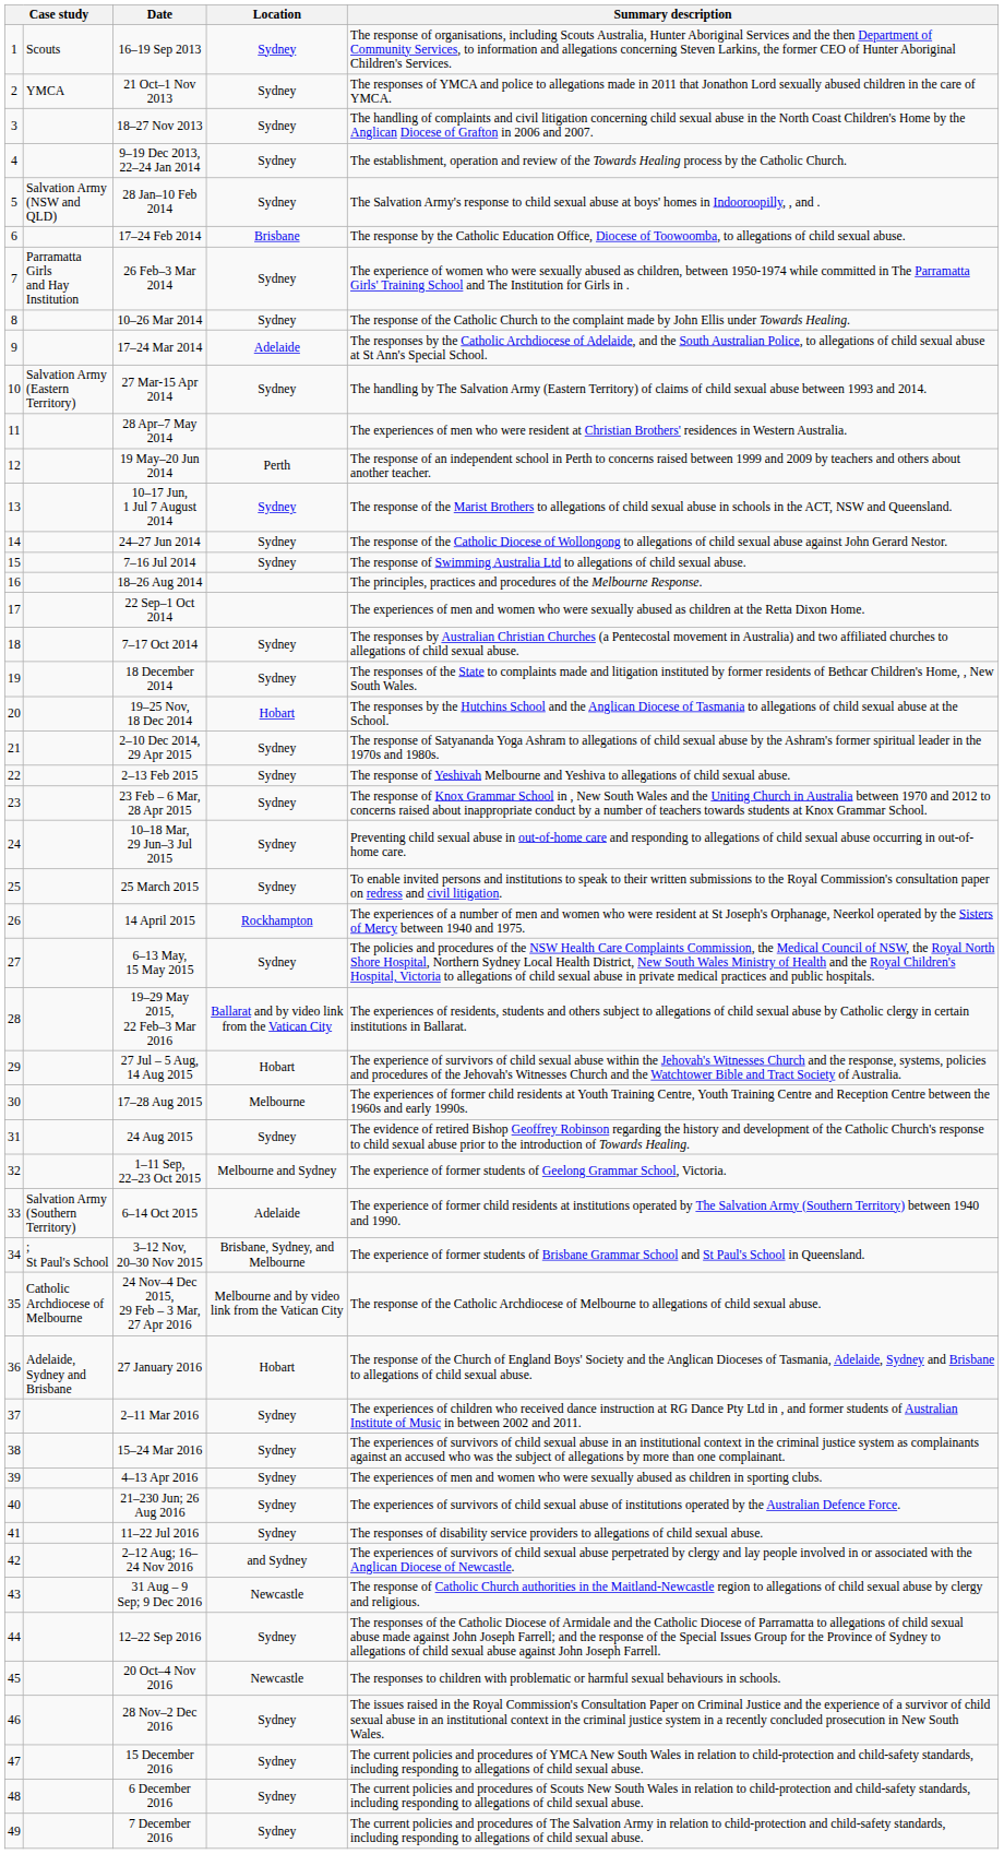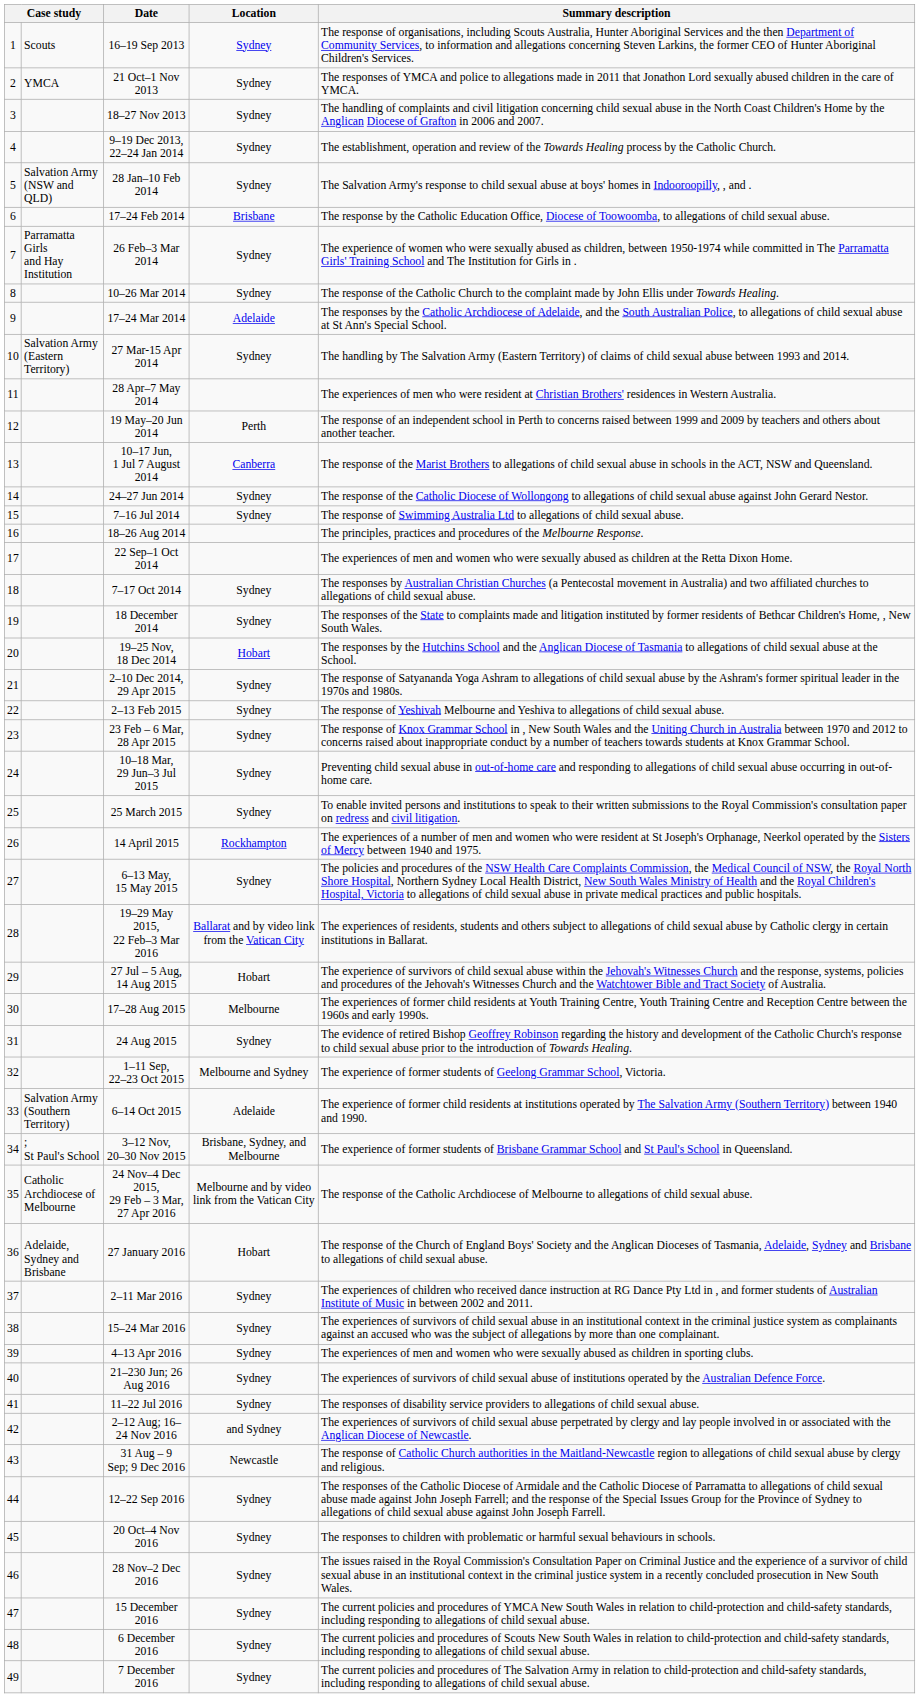 <table class="wikitable collapsible collapsed">
 <tr>
 <th colspan=2>Case study</th>
 <th>Date</th>
 <th>Location</th>
 <th>Summary description</th>
 </tr>
 <tr>
 <td align=center>1</td>
 <td>Scouts</td>
 <td align=center>16–19 Sep 2013</td>
 <td align=center><a href='#'>Sydney</a></td>
 <td>The response of organisations, including Scouts Australia, Hunter Aboriginal Services and the then <a href='#'>Department of Community Services</a>, to information and allegations concerning Steven Larkins, the former CEO of Hunter Aboriginal Children's Services.</td>
 </tr>
 <tr>
 <td align=center>2</td>
 <td>YMCA</td>
 <td align=center>21 Oct–1 Nov 2013</td>
 <td align=center>Sydney</td>
 <td>The responses of YMCA and police to allegations made in 2011 that Jonathon Lord sexually abused children in the care of YMCA.</td>
 </tr>
 <tr>
 <td align=center>3</td>
 <td></td>
 <td align=center>18–27 Nov 2013</td>
 <td align=center>Sydney</td>
 <td>The handling of complaints and civil litigation concerning child sexual abuse in the North Coast Children's Home by the <a href='#'>Anglican</a> <a href='#'>Diocese of Grafton</a> in 2006 and 2007.</td>
 </tr>
 <tr>
 <td align=center>4</td>
 <td></td>
 <td align=center>9–19 Dec 2013,<br>22–24 Jan 2014</td>
 <td align=center>Sydney</td>
 <td>The establishment, operation and review of the <em>Towards Healing</em> process by the Catholic Church.</td>
 </tr>
 <tr>
 <td align=center>5</td>
 <td>Salvation Army<br>(NSW and QLD)</td>
 <td align=center>28 Jan–10 Feb 2014</td>
 <td align=center>Sydney</td>
 <td>The Salvation Army's response to child sexual abuse at boys' homes in <a href='#'>Indooroopilly</a>, ,  and .</td>
 </tr>
 <tr>
 <td align=center>6</td>
 <td></td>
 <td align=center>17–24 Feb 2014</td>
 <td align=center><a href='#'>Brisbane</a></td>
 <td>The response by the Catholic Education Office, <a href='#'>Diocese of Toowoomba</a>, to allegations of child sexual abuse.</td>
 </tr>
 <tr>
 <td align=center>7</td>
 <td>Parramatta Girls<br>and Hay Institution</td>
 <td align=center>26 Feb–3 Mar 2014</td>
 <td align=center>Sydney</td>
 <td>The experience of women who were sexually abused as children, between 1950-1974 while committed in The <a href='#'>Parramatta Girls' Training School</a> and The Institution for Girls in .</td>
 </tr>
 <tr>
 <td align=center>8</td>
 <td></td>
 <td align=center>10–26 Mar 2014</td>
 <td align=center>Sydney</td>
 <td>The response of the Catholic Church to the complaint made by John Ellis under <em>Towards Healing</em>.</td>
 </tr>
 <tr>
 <td align=center>9</td>
 <td></td>
 <td align=center>17–24 Mar 2014</td>
 <td align=center><a href='#'>Adelaide</a></td>
 <td>The responses by the <a href='#'>Catholic Archdiocese of Adelaide</a>, and the <a href='#'>South Australian Police</a>, to allegations of child sexual abuse at St Ann's Special School.</td>
 </tr>
 <tr>
 <td align=center>10</td>
 <td>Salvation Army<br>(Eastern Territory)</td>
 <td align=center>27 Mar-15 Apr 2014</td>
 <td align=center>Sydney</td>
 <td>The handling by The Salvation Army (Eastern Territory) of claims of child sexual abuse between 1993 and 2014.</td>
 </tr>
 <tr>
 <td align=center>11</td>
 <td></td>
 <td align=center>28 Apr–7 May 2014</td>
 <td align=center></td>
 <td>The experiences of men who were resident at <a href='#'>Christian Brothers'</a> residences in Western Australia.</td>
 </tr>
 <tr>
 <td align=center>12</td>
 <td></td>
 <td align=center>19 May–20 Jun 2014</td>
 <td align=center>Perth</td>
 <td>The response of an independent school in Perth to concerns raised between 1999 and 2009 by teachers and others about another teacher.</td>
 </tr>
 <tr>
 <td align=center>13</td>
 <td></td>
 <td align=center>10–17 Jun,<br>1 Jul 7 August 2014</td>
-<td align=center><a href='#'>Sydney</a></td>
+<td align=center><a href='#'>Canberra</a></td>
 <td>The response of the <a href='#'>Marist Brothers</a> to allegations of child sexual abuse in schools in the ACT, NSW and Queensland.</td>
 </tr>
 <tr>
 <td align=center>14</td>
 <td></td>
 <td align=center>24–27 Jun 2014</td>
 <td align=center>Sydney</td>
 <td>The response of the <a href='#'>Catholic Diocese of Wollongong</a> to allegations of child sexual abuse against John Gerard Nestor.</td>
 </tr>
 <tr>
 <td align=center>15</td>
 <td></td>
 <td align=center>7–16 Jul 2014</td>
 <td align=center>Sydney</td>
 <td>The response of <a href='#'>Swimming Australia Ltd</a> to allegations of child sexual abuse.</td>
 </tr>
 <tr>
 <td align=center>16</td>
 <td></td>
 <td align=center>18–26 Aug 2014</td>
 <td align=center></td>
 <td>The principles, practices and procedures of the <em>Melbourne Response</em>.</td>
 </tr>
 <tr>
 <td align=center>17</td>
 <td></td>
 <td align=center>22 Sep–1 Oct 2014</td>
 <td align=center></td>
 <td>The experiences of men and women who were sexually abused as children at the Retta Dixon Home.</td>
 </tr>
 <tr>
 <td align=center>18</td>
 <td></td>
 <td align=center>7–17 Oct 2014</td>
 <td align=center>Sydney</td>
 <td>The responses by <a href='#'>Australian Christian Churches</a> (a Pentecostal movement in Australia) and two affiliated churches to allegations of child sexual abuse.</td>
 </tr>
 <tr>
 <td align=center>19</td>
 <td></td>
 <td align=center>18 December 2014</td>
 <td align=center>Sydney</td>
 <td>The responses of the <a href='#'>State</a> to complaints made and litigation instituted by former residents of Bethcar Children's Home, , New South Wales.</td>
 </tr>
 <tr>
 <td align=center>20</td>
 <td></td>
 <td align=center>19–25 Nov,<br>18 Dec 2014</td>
 <td align=center><a href='#'>Hobart</a></td>
 <td>The responses by the <a href='#'>Hutchins School</a> and the <a href='#'>Anglican Diocese of Tasmania</a> to allegations of child sexual abuse at the School.</td>
 </tr>
 <tr>
 <td align=center>21</td>
 <td></td>
 <td align=center>2–10 Dec 2014,<br>29 Apr 2015</td>
 <td align=center>Sydney</td>
 <td>The response of Satyananda Yoga Ashram to allegations of child sexual abuse by the Ashram's former spiritual leader in the 1970s and 1980s.</td>
 </tr>
 <tr>
 <td align=center>22</td>
 <td></td>
 <td align=center>2–13 Feb 2015</td>
 <td align=center>Sydney</td>
 <td>The response of <a href='#'>Yeshivah</a> Melbourne and Yeshiva  to allegations of child sexual abuse.</td>
 </tr>
 <tr>
 <td align=center>23</td>
 <td></td>
 <td align=center>23 Feb – 6 Mar,<br>28 Apr 2015</td>
 <td align=center>Sydney</td>
 <td>The response of <a href='#'>Knox Grammar School</a> in , New South Wales and the <a href='#'>Uniting Church in Australia</a> between 1970 and 2012 to concerns raised about inappropriate conduct by a number of teachers towards students at Knox Grammar School.</td>
 </tr>
 <tr>
 <td align=center>24</td>
 <td></td>
 <td align=center>10–18 Mar,<br>29 Jun–3 Jul 2015</td>
 <td align=center>Sydney</td>
 <td>Preventing child sexual abuse in <a href='#'>out-of-home care</a> and responding to allegations of child sexual abuse occurring in out-of-home care.</td>
 </tr>
 <tr>
 <td align=center>25</td>
 <td></td>
 <td align=center>25 March 2015</td>
 <td align=center>Sydney</td>
 <td>To enable invited persons and institutions to speak to their written submissions to the Royal Commission's consultation paper on <a href='#'>redress</a> and <a href='#'>civil litigation</a>.</td>
 </tr>
 <tr>
 <td align=center>26</td>
 <td></td>
 <td align=center>14 April 2015</td>
 <td align=center><a href='#'>Rockhampton</a></td>
 <td>The experiences of a number of men and women who were resident at St Joseph's Orphanage, Neerkol operated by the <a href='#'>Sisters of Mercy</a> between 1940 and 1975.</td>
 </tr>
 <tr>
 <td align=center>27</td>
 <td></td>
 <td align=center>6–13 May,<br>15 May 2015</td>
 <td align=center>Sydney</td>
 <td>The policies and procedures of the <a href='#'>NSW Health Care Complaints Commission</a>, the <a href='#'>Medical Council of NSW</a>, the <a href='#'>Royal North Shore Hospital</a>, Northern Sydney Local Health District, <a href='#'>New South Wales Ministry of Health</a> and the <a href='#'>Royal Children's Hospital, Victoria</a> to allegations of child sexual abuse in private medical practices and public hospitals.</td>
 </tr>
 <tr>
 <td align=center>28</td>
 <td></td>
 <td align=center>19–29 May 2015,<br>22 Feb–3 Mar 2016</td>
 <td align=center><a href='#'>Ballarat</a> and by video link from the <a href='#'>Vatican City</a></td>
 <td>The experiences of residents, students and others subject to allegations of child sexual abuse by Catholic clergy in certain institutions in Ballarat.</td>
 </tr>
 <tr>
 <td align=center>29</td>
 <td></td>
 <td align=center>27 Jul – 5 Aug,<br>14 Aug 2015</td>
 <td align=center>Hobart</td>
 <td>The experience of survivors of child sexual abuse within the <a href='#'>Jehovah's Witnesses Church</a> and the response, systems, policies and procedures of the Jehovah's Witnesses Church and the <a href='#'>Watchtower Bible and Tract Society</a> of Australia.</td>
 </tr>
 <tr>
 <td align=center>30</td>
 <td></td>
 <td align=center>17–28 Aug 2015</td>
 <td align=center>Melbourne</td>
 <td>The experiences of former child residents at  Youth Training Centre,  Youth Training Centre and  Reception Centre between the 1960s and early 1990s.</td>
 </tr>
 <tr>
 <td align=center>31</td>
 <td></td>
 <td align=center>24 Aug 2015</td>
 <td align=center>Sydney</td>
 <td>The evidence of retired Bishop <a href='#'>Geoffrey Robinson</a> regarding the history and development of the Catholic Church's response to child sexual abuse prior to the introduction of <em>Towards Healing</em>.</td>
 </tr>
 <tr>
 <td align=center>32</td>
 <td></td>
 <td align=center>1–11 Sep,<br>22–23 Oct 2015</td>
 <td align=center>Melbourne and Sydney</td>
 <td>The experience of former students of <a href='#'>Geelong Grammar School</a>, Victoria.</td>
 </tr>
 <tr>
 <td align=center>33</td>
 <td>Salvation Army<br>(Southern Territory)</td>
 <td align=center>6–14 Oct 2015</td>
 <td align=center>Adelaide</td>
 <td>The experience of former child residents at institutions operated by <a href='#'>The Salvation Army (Southern Territory)</a> between 1940 and 1990.</td>
 </tr>
 <tr>
 <td align=center>34</td>
 <td>;<br>St Paul's School</td>
 <td align=center>3–12 Nov,<br>20–30 Nov 2015</td>
 <td align=center>Brisbane, Sydney, and Melbourne</td>
 <td>The experience of former students of <a href='#'>Brisbane Grammar School</a> and <a href='#'>St Paul's School</a> in Queensland.</td>
 </tr>
 <tr>
 <td align=center>35</td>
 <td>Catholic Archdiocese of<br>Melbourne</td>
 <td align=center>24 Nov–4 Dec 2015,<br> 29 Feb – 3 Mar,<br>27 Apr 2016</td>
 <td align=center>Melbourne and by video link from the Vatican City</td>
 <td>The response of the Catholic Archdiocese of Melbourne to allegations of child sexual abuse.</td>
 </tr>
 <tr>
 <td align=center>36</td>
 <td><br>Adelaide, Sydney and<br> Brisbane</td>
 <td align=center>27 January 2016</td>
 <td align=center>Hobart</td>
 <td>The response of the Church of England Boys' Society and the Anglican Dioceses of Tasmania, <a href='#'>Adelaide</a>, <a href='#'>Sydney</a> and <a href='#'>Brisbane</a> to allegations of child sexual abuse.</td>
 </tr>
 <tr>
 <td align=center>37</td>
 <td></td>
 <td align=center>2–11 Mar 2016</td>
 <td align=center>Sydney</td>
 <td>The experiences of children who received dance instruction at RG Dance Pty Ltd in , and former students of <a href='#'>Australian Institute of Music</a> in  between 2002 and 2011.</td>
 </tr>
 <tr>
 <td align=center>38</td>
 <td></td>
 <td align=center>15–24 Mar 2016</td>
 <td align=center>Sydney</td>
 <td>The experiences of survivors of child sexual abuse in an institutional context in the criminal justice system as complainants against an accused who was the subject of allegations by more than one complainant.</td>
 </tr>
 <tr>
 <td align=center>39</td>
 <td></td>
 <td align=center>4–13 Apr 2016</td>
 <td align=center>Sydney</td>
 <td>The experiences of men and women who were sexually abused as children in sporting clubs.</td>
 </tr>
 <tr>
 <td align=center>40</td>
 <td></td>
 <td align=center>21–230 Jun; 26 Aug 2016</td>
 <td align=center>Sydney</td>
 <td>The experiences of survivors of child sexual abuse of institutions operated by the <a href='#'>Australian Defence Force</a>.</td>
 </tr>
 <tr>
 <td align=center>41</td>
 <td></td>
 <td align=center>11–22 Jul 2016</td>
 <td align=center>Sydney</td>
 <td>The responses of disability service providers to allegations of child sexual abuse.</td>
 </tr>
 <tr>
 <td align=center>42</td>
 <td></td>
 <td align=center>2–12 Aug; 16–24 Nov 2016</td>
 <td align=center> and Sydney</td>
 <td>The experiences of survivors of child sexual abuse perpetrated by clergy and lay people involved in or associated with the <a href='#'>Anglican Diocese of Newcastle</a>.</td>
 </tr>
 <tr>
 <td align=center>43</td>
 <td></td>
 <td align=center>31 Aug – 9 Sep; 9 Dec 2016</td>
 <td align=center>Newcastle</td>
 <td>The response of <a href='#'>Catholic Church authorities in the Maitland-Newcastle</a> region to allegations of child sexual abuse by clergy and religious.</td>
 </tr>
 <tr>
 <td align=center>44</td>
 <td></td>
 <td align=center>12–22 Sep 2016</td>
 <td align=center>Sydney</td>
 <td>The responses of the Catholic Diocese of Armidale and the Catholic Diocese of Parramatta to allegations of child sexual abuse made against John Joseph Farrell; and the response of the Special Issues Group for the Province of Sydney to allegations of child sexual abuse against John Joseph Farrell.</td>
 </tr>
 <tr>
 <td align=center>45</td>
 <td></td>
 <td align=center>20 Oct–4 Nov 2016</td>
-<td align=center>Newcastle</td>
+<td align=center>Sydney</td>
 <td>The responses to children with problematic or harmful sexual behaviours in schools.</td>
 </tr>
 <tr>
 <td align=center>46</td>
 <td></td>
 <td align=center>28 Nov–2 Dec 2016</td>
 <td align=center>Sydney</td>
 <td>The issues raised in the Royal Commission's Consultation Paper on Criminal Justice and the experience of a survivor of child sexual abuse in an institutional context in the criminal justice system in a recently concluded prosecution in New South Wales.</td>
 </tr>
 <tr>
 <td align=center>47</td>
 <td></td>
 <td align=center>15 December 2016</td>
 <td align=center>Sydney</td>
 <td>The current policies and procedures of YMCA New South Wales in relation to child-protection and child-safety standards, including responding to allegations of child sexual abuse.</td>
 </tr>
 <tr>
 <td align=center>48</td>
 <td></td>
 <td align=center>6 December 2016</td>
 <td align=center>Sydney</td>
 <td>The current policies and procedures of Scouts New South Wales in relation to child-protection and child-safety standards, including responding to allegations of child sexual abuse.</td>
 </tr>
 <tr>
 <td align=center>49</td>
 <td></td>
 <td align=center>7 December 2016</td>
 <td align=center>Sydney</td>
 <td>The current policies and procedures of The Salvation Army in relation to child-protection and child-safety standards, including responding to allegations of child sexual abuse.</td>
 </tr>
 </table>
